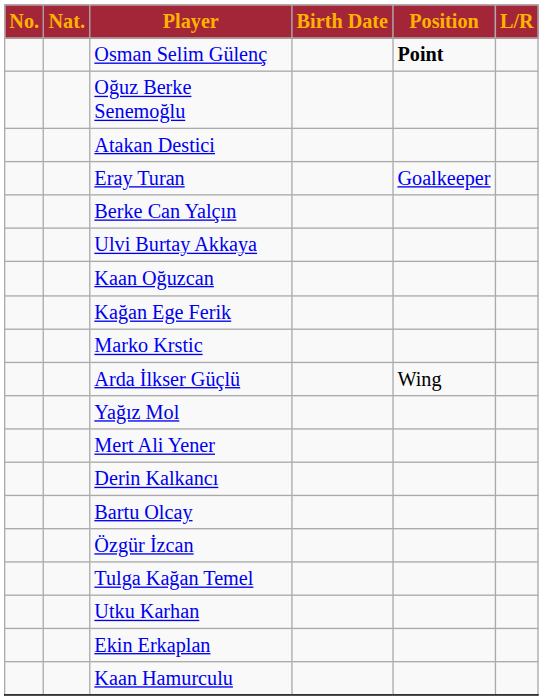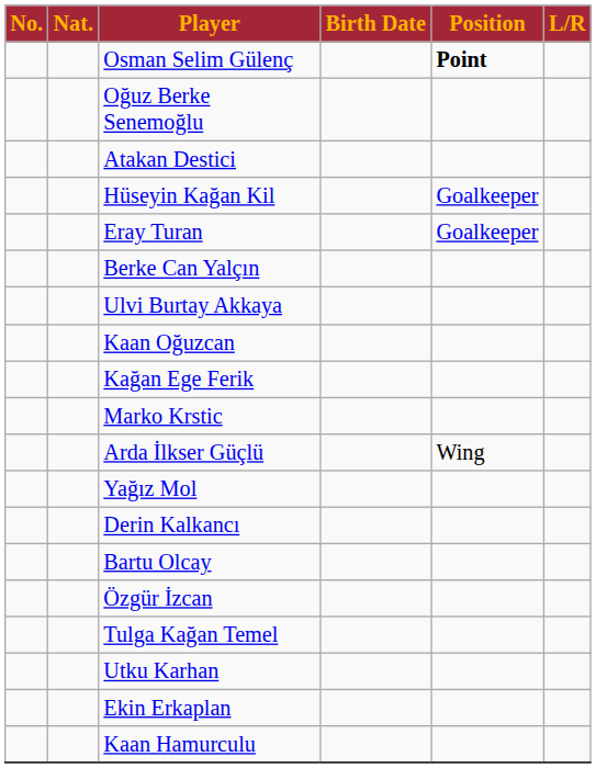 <table class=wikitable bgcolor="white" cellpadding="3" cellspacing="0" border="1" style="font-size: 95%; border: 1px solid black; border-collapse: collapse;">
 <tr style="color: #FFB300;background:#A32638">
 <td align=center><strong>No.</strong></td>
 <td align=center><strong>Nat.</strong></td>
 <td width=145; align=center><strong>Player</strong></td>
 <td align=center><strong>Birth Date</strong></td>
 <td align=center><strong>Position</strong></td>
 <td align=center><strong>L/R</strong></td>
 </tr>
 <tr>
 <td align=center></td>
 <td align=center></td>
 <td><a href='#'>Osman Selim Gülenç</a></td>
 <td></td>
 <td><strong>Point</strong></td>
 <td></td>
 </tr>
 <tr>
 <td align=center></td>
 <td align=center></td>
 <td><a href='#'>Oğuz Berke Senemoğlu</a></td>
 <td></td>
 <td></td>
 <td></td>
 </tr>
 <tr>
 <td align=center></td>
 <td align=center></td>
 <td><a href='#'>Atakan Destici</a></td>
 <td></td>
 <td></td>
+<td></td>
+</tr>
+<tr>
+<td align=center></td>
+<td align=center></td>
+<td><a href='#'>Hüseyin Kağan Kil</a></td>
+<td></td>
+<td><a href='#'>Goalkeeper</a></td>
 <td></td>
 </tr>
 <tr>
 <td align=center></td>
 <td align=center></td>
 <td><a href='#'>Eray Turan</a></td>
 <td></td>
 <td><a href='#'>Goalkeeper</a></td>
 <td></td>
 </tr>
 <tr>
 <td align=center></td>
 <td align=center></td>
 <td><a href='#'>Berke Can Yalçın</a></td>
 <td></td>
 <td></td>
 <td></td>
 </tr>
 <tr>
 <td align=center></td>
 <td align=center></td>
 <td><a href='#'>Ulvi Burtay Akkaya</a></td>
 <td></td>
 <td></td>
 <td></td>
 </tr>
 <tr>
 <td align=center></td>
 <td align=center></td>
 <td><a href='#'>Kaan Oğuzcan</a></td>
 <td></td>
 <td></td>
 <td></td>
 </tr>
 <tr>
 <td align=center></td>
 <td align=center></td>
 <td><a href='#'>Kağan Ege Ferik</a></td>
 <td></td>
 <td></td>
 <td></td>
 </tr>
 <tr>
 <td align=center></td>
 <td align=center></td>
 <td><a href='#'>Marko Krstic</a></td>
 <td></td>
 <td></td>
 <td></td>
 </tr>
 <tr>
 <td align=center></td>
 <td align=center></td>
 <td><a href='#'>Arda İlkser Güçlü</a></td>
 <td></td>
 <td>Wing</td>
 <td></td>
 </tr>
 <tr>
 <td align=center></td>
 <td align=center></td>
 <td><a href='#'>Yağız Mol</a></td>
 <td></td>
 <td></td>
 <td></td>
 </tr>
 <tr>
 <td align=center></td>
 <td align=center></td>
-<td><a href='#'>Mert Ali Yener</a></td>
-<td></td>
-<td></td>
-<td></td>
-</tr>
-<tr>
-<td align=center></td>
-<td align=center></td>
 <td><a href='#'>Derin Kalkancı</a></td>
 <td></td>
 <td></td>
 <td></td>
 </tr>
 <tr>
 <td align=center></td>
 <td align=center></td>
 <td><a href='#'>Bartu Olcay</a></td>
 <td></td>
 <td></td>
 <td></td>
 </tr>
 <tr>
 <td align=center></td>
 <td align=center></td>
 <td><a href='#'>Özgür İzcan</a></td>
 <td></td>
 <td></td>
 <td></td>
 </tr>
 <tr>
 <td align=center></td>
 <td align=center></td>
 <td><a href='#'>Tulga Kağan Temel</a></td>
 <td></td>
 <td></td>
 <td></td>
 </tr>
 <tr>
 <td align=center></td>
 <td align=center></td>
 <td><a href='#'>Utku Karhan</a></td>
 <td></td>
 <td></td>
 <td></td>
 </tr>
 <tr>
 <td align=center></td>
 <td align=center></td>
 <td><a href='#'>Ekin Erkaplan</a></td>
 <td></td>
 <td></td>
 <td></td>
 </tr>
 <tr>
 <td align=center></td>
 <td align=center></td>
 <td><a href='#'>Kaan Hamurculu</a></td>
 <td></td>
 <td></td>
 <td></td>
 </tr>
 <tr>
 </tr>
 </table>
